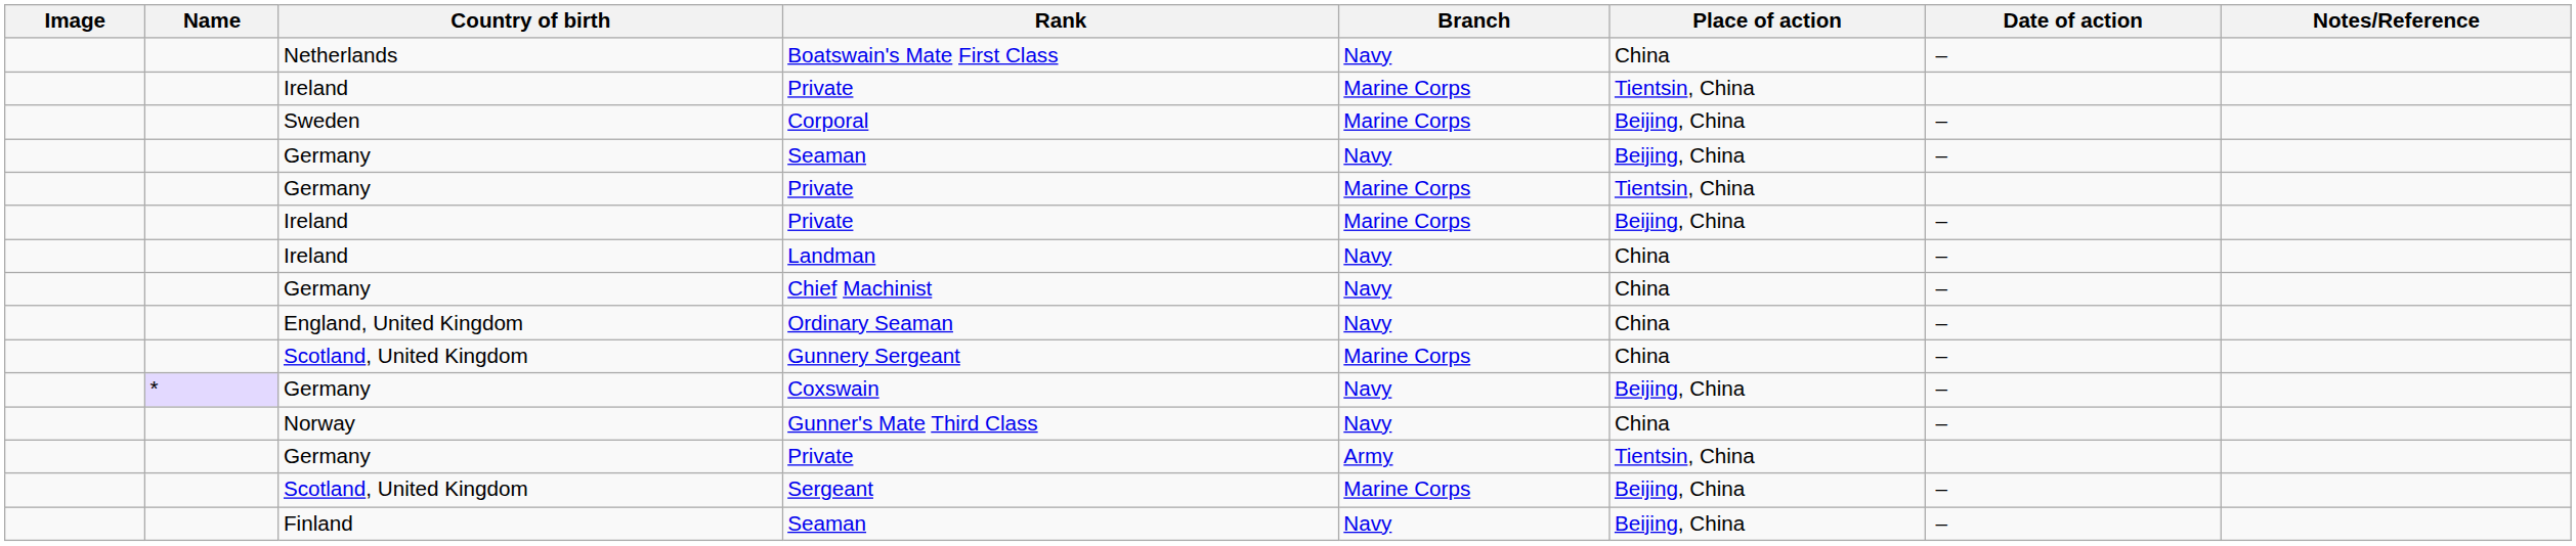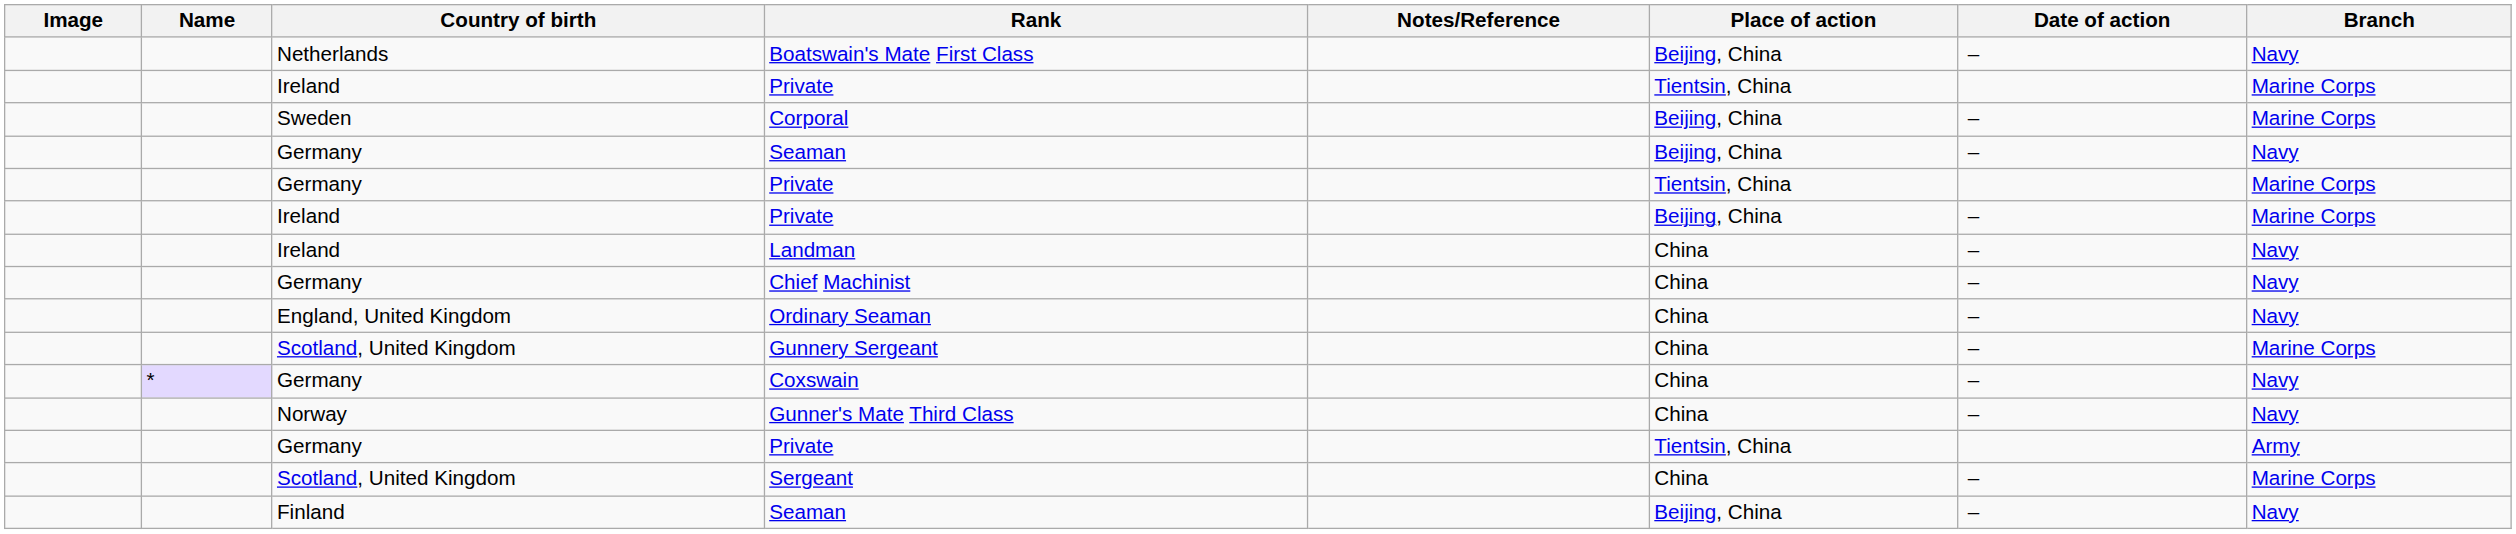 <table class="wikitable sortable" style="width:98%;">
 <tr>
 <th class="unsortable">Image</th>
 <th>Name</th>
 <th>Country of birth</th>
 <th>Rank</th>
-<th>Branch</th>
+<th class="unsortable">Notes/Reference</th>
 <th>Place of action</th>
 <th>Date of action</th>
-<th class="unsortable">Notes/Reference</th>
+<th>Branch</th>
 </tr>
 <tr>
 <td></td>
 <td></td>
 <td>Netherlands</td>
 <td><a href='#'>Boatswain's Mate</a> <a href='#'>First Class</a></td>
+<td></td>
+<td><a href='#'>Beijing</a>, China</td>
+<td> – </td>
 <td><a href='#'>Navy</a></td>
-<td>China</td>
-<td> – </td>
-<td></td>
 </tr>
 <tr>
 <td></td>
 <td></td>
 <td>Ireland</td>
 <td><a href='#'>Private</a></td>
-<td><a href='#'>Marine Corps</a></td>
+<td></td>
 <td><a href='#'>Tientsin</a>, China</td>
 <td></td>
-<td></td>
+<td><a href='#'>Marine Corps</a></td>
 </tr>
 <tr>
 <td></td>
 <td></td>
 <td>Sweden</td>
 <td><a href='#'>Corporal</a></td>
-<td><a href='#'>Marine Corps</a></td>
+<td></td>
 <td><a href='#'>Beijing</a>, China</td>
 <td> – </td>
-<td></td>
+<td><a href='#'>Marine Corps</a></td>
 </tr>
 <tr>
 <td></td>
 <td></td>
 <td>Germany</td>
 <td><a href='#'>Seaman</a></td>
-<td><a href='#'>Navy</a></td>
+<td></td>
 <td><a href='#'>Beijing</a>, China</td>
 <td> – </td>
-<td></td>
+<td><a href='#'>Navy</a></td>
 </tr>
 <tr>
 <td></td>
 <td></td>
 <td>Germany</td>
 <td><a href='#'>Private</a></td>
-<td><a href='#'>Marine Corps</a></td>
+<td></td>
 <td><a href='#'>Tientsin</a>, China</td>
 <td></td>
-<td></td>
+<td><a href='#'>Marine Corps</a></td>
 </tr>
 <tr>
 <td></td>
 <td></td>
 <td>Ireland</td>
 <td><a href='#'>Private</a></td>
-<td><a href='#'>Marine Corps</a></td>
+<td></td>
 <td><a href='#'>Beijing</a>, China</td>
 <td> – </td>
-<td></td>
+<td><a href='#'>Marine Corps</a></td>
 </tr>
 <tr>
 <td></td>
 <td></td>
 <td>Ireland</td>
 <td><a href='#'>Landman</a></td>
-<td><a href='#'>Navy</a></td>
+<td></td>
 <td>China</td>
 <td> – </td>
-<td></td>
+<td><a href='#'>Navy</a></td>
 </tr>
 <tr>
 <td></td>
 <td></td>
 <td>Germany</td>
 <td><a href='#'>Chief</a> <a href='#'>Machinist</a></td>
-<td><a href='#'>Navy</a></td>
+<td></td>
 <td>China</td>
 <td> – </td>
-<td></td>
+<td><a href='#'>Navy</a></td>
 </tr>
 <tr>
 <td></td>
 <td></td>
 <td>England, United Kingdom</td>
 <td><a href='#'>Ordinary Seaman</a></td>
-<td><a href='#'>Navy</a></td>
+<td></td>
 <td>China</td>
 <td> – </td>
-<td></td>
+<td><a href='#'>Navy</a></td>
 </tr>
 <tr>
 <td></td>
 <td></td>
 <td><a href='#'>Scotland</a>, United Kingdom</td>
 <td><a href='#'>Gunnery Sergeant</a></td>
-<td><a href='#'>Marine Corps</a></td>
+<td></td>
 <td>China</td>
 <td> – </td>
-<td></td>
+<td><a href='#'>Marine Corps</a></td>
 </tr>
 <tr>
 <td></td>
 <td style="background:#e3d9ff;">*</td>
 <td>Germany</td>
 <td><a href='#'>Coxswain</a></td>
+<td></td>
+<td>China</td>
+<td> – </td>
 <td><a href='#'>Navy</a></td>
-<td><a href='#'>Beijing</a>, China</td>
-<td> – </td>
-<td></td>
 </tr>
 <tr>
 <td></td>
 <td></td>
 <td>Norway</td>
 <td><a href='#'>Gunner's Mate</a> <a href='#'>Third Class</a></td>
-<td><a href='#'>Navy</a></td>
+<td></td>
 <td>China</td>
 <td> – </td>
-<td></td>
+<td><a href='#'>Navy</a></td>
 </tr>
 <tr>
 <td></td>
 <td></td>
 <td>Germany</td>
 <td><a href='#'>Private</a></td>
-<td><a href='#'>Army</a></td>
+<td></td>
 <td><a href='#'>Tientsin</a>, China</td>
 <td></td>
-<td></td>
+<td><a href='#'>Army</a></td>
 </tr>
 <tr>
 <td></td>
 <td></td>
 <td><a href='#'>Scotland</a>, United Kingdom</td>
 <td><a href='#'>Sergeant</a></td>
+<td></td>
+<td>China</td>
+<td> – </td>
 <td><a href='#'>Marine Corps</a></td>
-<td><a href='#'>Beijing</a>, China</td>
-<td> – </td>
-<td></td>
 </tr>
 <tr>
 <td></td>
 <td></td>
 <td>Finland</td>
 <td><a href='#'>Seaman</a></td>
-<td><a href='#'>Navy</a></td>
+<td></td>
 <td><a href='#'>Beijing</a>, China</td>
 <td> – </td>
-<td></td>
+<td><a href='#'>Navy</a></td>
 </tr>
 </table>
